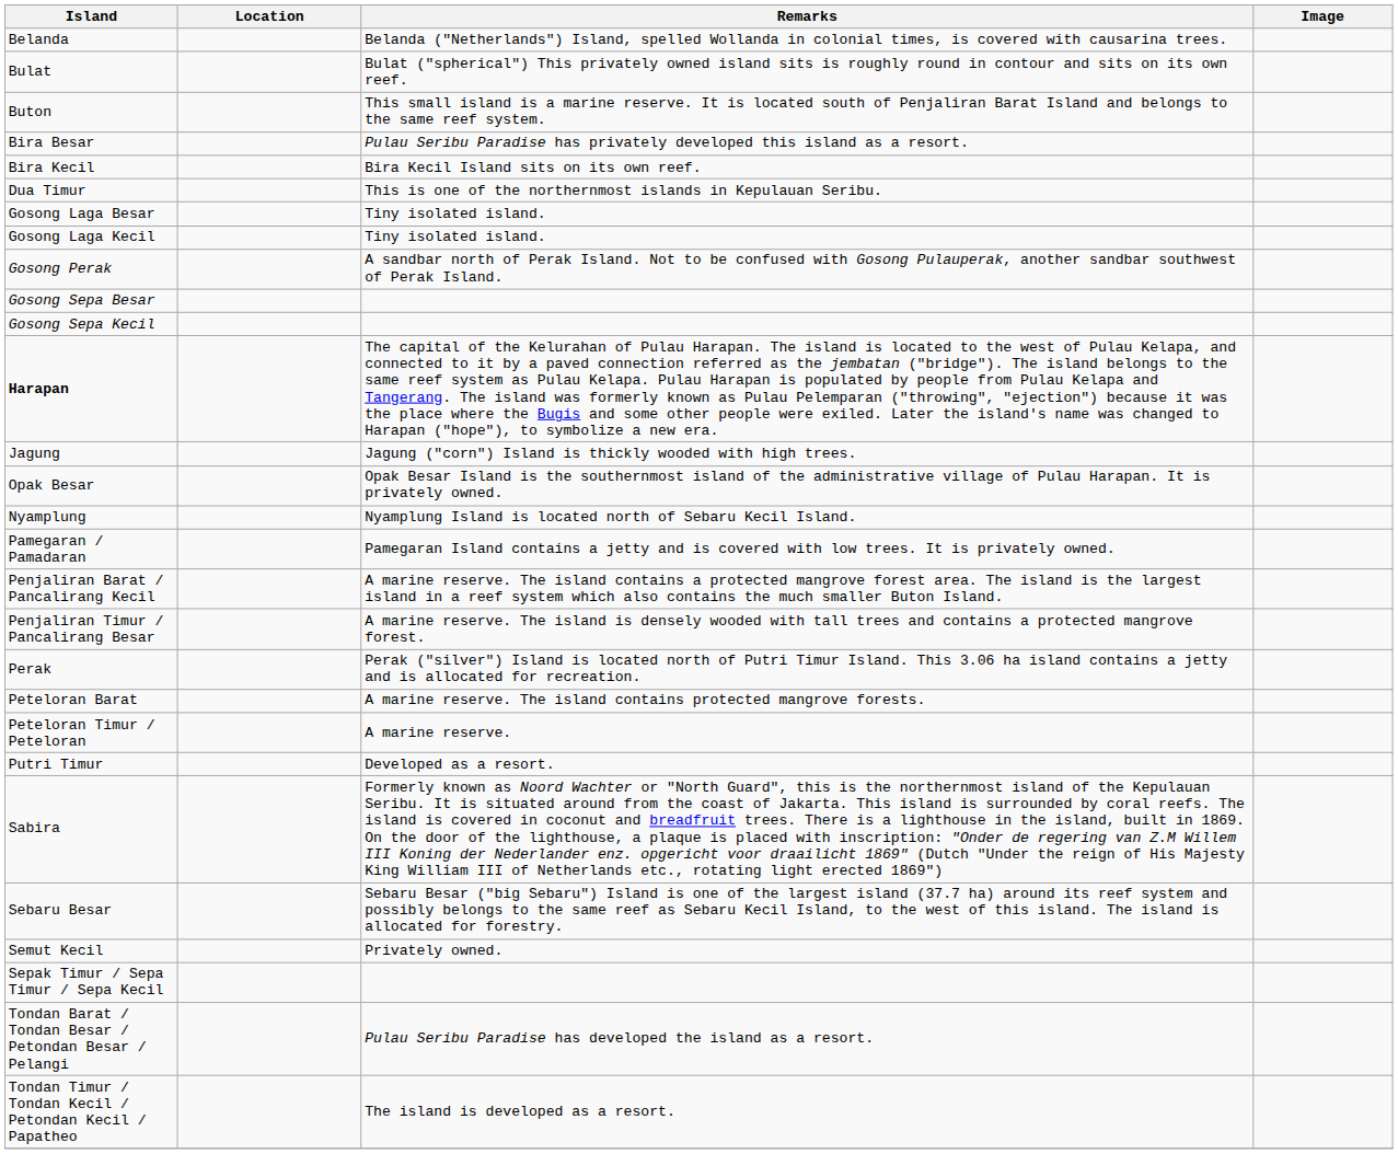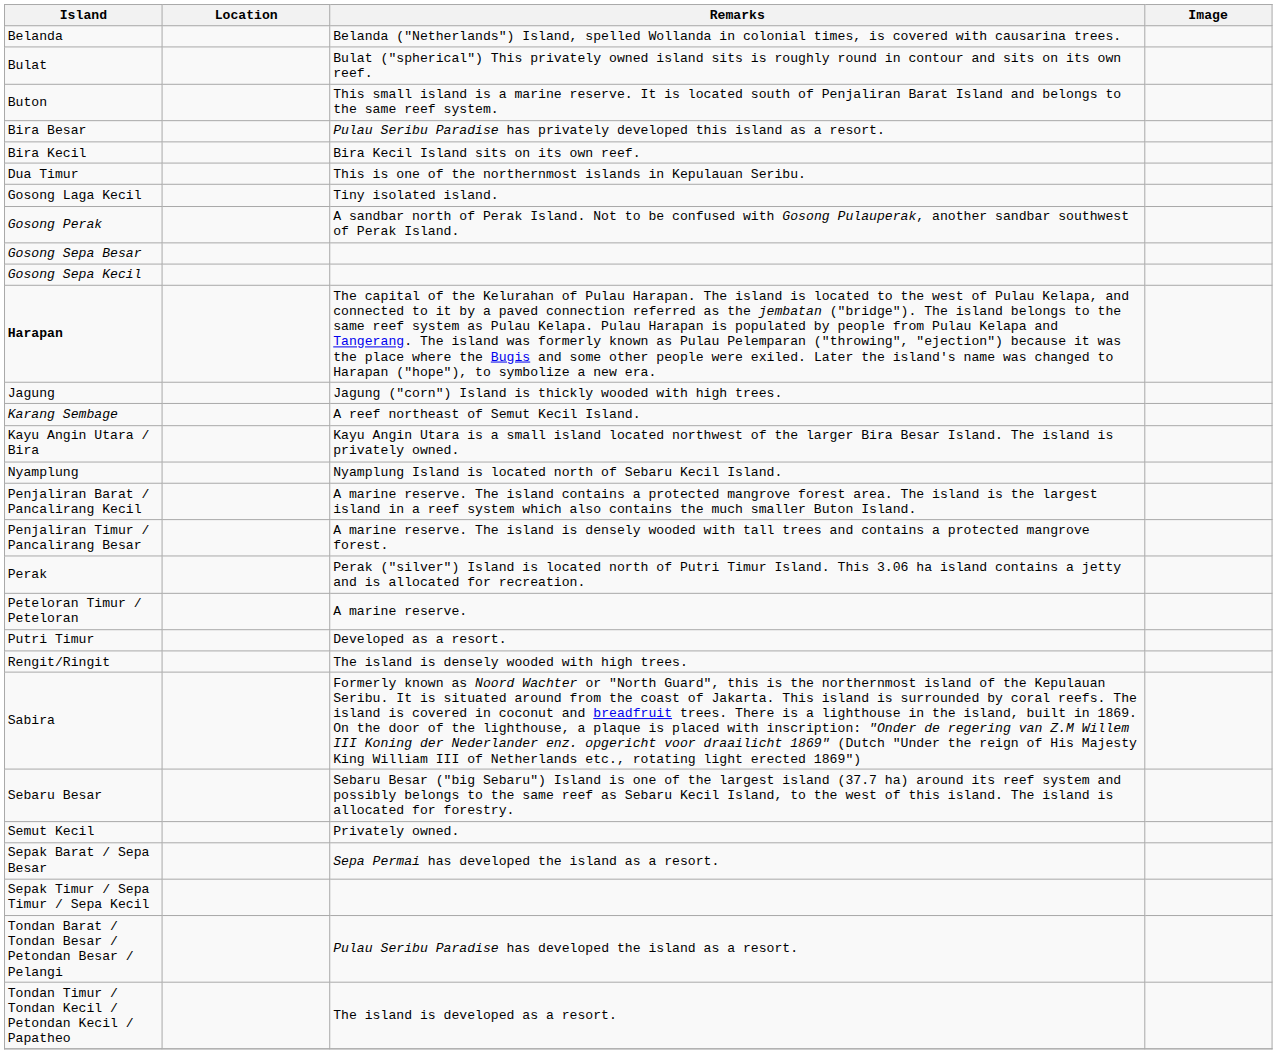 <table class="wikitable">
 <tr>
 <th scope="col" width="150">Island</th>
 <th scope="col" width="160">Location</th>
 <th scope="col" width="800">Remarks</th>
 <th scope="col" width="120">Image</th>
 </tr>
 <tr>
 <td>Belanda</td>
 <td></td>
 <td>Belanda ("Netherlands") Island, spelled Wollanda in colonial times, is covered with causarina trees.</td>
 <td></td>
 </tr>
 <tr>
 <td>Bulat</td>
 <td></td>
 <td>Bulat ("spherical") This privately owned island sits is roughly round in contour and sits on its own reef.</td>
 <td></td>
 </tr>
 <tr>
 <td>Buton</td>
 <td></td>
 <td>This small island is a marine reserve. It is located south of Penjaliran Barat Island and belongs to the same reef system.</td>
 <td></td>
 </tr>
 <tr>
 <td>Bira Besar</td>
 <td></td>
 <td><em>Pulau Seribu Paradise</em> has privately developed this island as a resort.</td>
 <td></td>
 </tr>
 <tr>
 <td>Bira Kecil</td>
 <td></td>
 <td>Bira Kecil Island sits on its own reef.</td>
 <td></td>
 </tr>
 <tr>
 <td>Dua Timur</td>
 <td></td>
 <td>This is one of the northernmost islands in Kepulauan Seribu.</td>
 <td></td>
 </tr>
 <tr>
-<td>Gosong Laga Besar</td>
-<td></td>
-<td>Tiny isolated island.</td>
-<td></td>
-</tr>
-<tr>
 <td>Gosong Laga Kecil</td>
 <td></td>
 <td>Tiny isolated island.</td>
 <td></td>
 </tr>
 <tr>
 <td><em>Gosong Perak</em></td>
 <td></td>
 <td>A sandbar  north of Perak Island. Not to be confused with <em>Gosong Pulauperak</em>, another sandbar  southwest of Perak Island.</td>
 <td></td>
 </tr>
 <tr>
 <td><em>Gosong Sepa Besar</em></td>
 <td></td>
 <td></td>
 <td></td>
 </tr>
 <tr>
 <td><em>Gosong Sepa Kecil</em></td>
 <td></td>
 <td></td>
 <td></td>
 </tr>
 <tr>
 <td><strong>Harapan</strong></td>
 <td></td>
 <td>The capital of the Kelurahan of Pulau Harapan. The island is located to the west of Pulau Kelapa, and connected to it by a  paved connection referred as the <em>jembatan</em> ("bridge"). The island belongs to the same reef system as Pulau Kelapa. Pulau Harapan is populated by people from Pulau Kelapa and <a href='#'>Tangerang</a>. The island was formerly known as Pulau Pelemparan ("throwing", "ejection") because it was the place where the <a href='#'>Bugis</a> and some other people were exiled. Later the island's name was changed to Harapan ("hope"), to symbolize a new era.</td>
 <td></td>
 </tr>
 <tr>
 <td>Jagung</td>
 <td></td>
 <td>Jagung ("corn") Island is thickly wooded with high trees.</td>
 <td></td>
 </tr>
 <tr>
-<td>Opak Besar</td>
+<td><em>Karang Sembage</em></td>
 <td></td>
-<td>Opak Besar Island is the southernmost island of the administrative village of Pulau Harapan. It is privately owned.</td>
+<td>A reef  northeast of Semut Kecil Island.</td>
+<td></td>
+</tr>
+<tr>
+<td>Kayu Angin Utara / Bira</td>
+<td></td>
+<td>Kayu Angin Utara is a small island located  northwest of the larger Bira Besar Island. The island is privately owned.</td>
 <td></td>
 </tr>
 <tr>
 <td>Nyamplung</td>
 <td></td>
 <td>Nyamplung Island is located north of Sebaru Kecil Island.</td>
-<td></td>
-</tr>
-<tr>
-<td>Pamegaran / Pamadaran</td>
-<td></td>
-<td>Pamegaran Island contains a jetty and is covered with low trees. It is privately owned.</td>
 <td></td>
 </tr>
 <tr>
 <td>Penjaliran Barat / Pancalirang Kecil</td>
 <td></td>
 <td>A marine reserve. The island contains a protected mangrove forest area. The island is the largest island in a reef system which also contains the much smaller Buton Island.</td>
 <td></td>
 </tr>
 <tr>
 <td>Penjaliran Timur / Pancalirang Besar</td>
 <td></td>
 <td>A marine reserve. The island is densely wooded with tall trees and contains a protected mangrove forest.</td>
 <td></td>
 </tr>
 <tr>
 <td>Perak</td>
 <td></td>
 <td>Perak ("silver") Island is located north of Putri Timur Island. This 3.06 ha island contains a jetty and is allocated for recreation.</td>
 <td></td>
 </tr>
 <tr>
-<td>Peteloran Barat</td>
-<td></td>
-<td>A marine reserve. The island contains protected mangrove forests.</td>
-<td></td>
-</tr>
-<tr>
 <td>Peteloran Timur / Peteloran</td>
 <td></td>
 <td>A marine reserve.</td>
 <td></td>
 </tr>
 <tr>
 <td>Putri Timur</td>
 <td></td>
 <td>Developed as a resort.</td>
+<td></td>
+</tr>
+<tr>
+<td>Rengit/Ringit</td>
+<td></td>
+<td>The island is densely wooded with high trees.</td>
 <td></td>
 </tr>
 <tr>
 <td>Sabira</td>
 <td></td>
 <td>Formerly known as <em>Noord Wachter</em> or "North Guard", this is the northernmost island of the Kepulauan Seribu. It is situated around  from the coast of Jakarta. This  island is surrounded by coral reefs. The island is covered in coconut and <a href='#'>breadfruit</a> trees. There is a  lighthouse in the island, built in 1869. On the door of the lighthouse, a plaque is placed with inscription: <em>"Onder de regering van Z.M Willem III Koning der Nederlander enz. opgericht voor draailicht 1869"</em> (Dutch "Under the reign of His Majesty King William III of Netherlands etc., rotating light erected 1869")</td>
 <td></td>
 </tr>
 <tr>
 <td>Sebaru Besar</td>
 <td></td>
 <td>Sebaru Besar ("big Sebaru") Island is one of the largest island (37.7 ha) around its reef system and possibly belongs to the same reef as Sebaru Kecil Island, to the west of this island. The island is allocated for forestry.</td>
 <td></td>
 </tr>
 <tr>
 <td>Semut Kecil</td>
 <td></td>
 <td>Privately owned.</td>
+<td></td>
+</tr>
+<tr>
+<td>Sepak Barat / Sepa Besar</td>
+<td></td>
+<td><em>Sepa Permai</em> has developed the island as a resort.</td>
 <td></td>
 </tr>
 <tr>
 <td>Sepak Timur / Sepa Timur / Sepa Kecil</td>
 <td></td>
 <td></td>
 <td></td>
 </tr>
 <tr>
 <td>Tondan Barat / Tondan Besar / Petondan Besar / Pelangi</td>
 <td></td>
 <td><em>Pulau Seribu Paradise</em> has developed the island as a resort.</td>
 <td></td>
 </tr>
 <tr>
 <td>Tondan Timur / Tondan Kecil / Petondan Kecil / Papatheo</td>
 <td></td>
 <td>The island is developed as a resort.</td>
 <td></td>
 </tr>
 <tr>
 </tr>
 </table>
